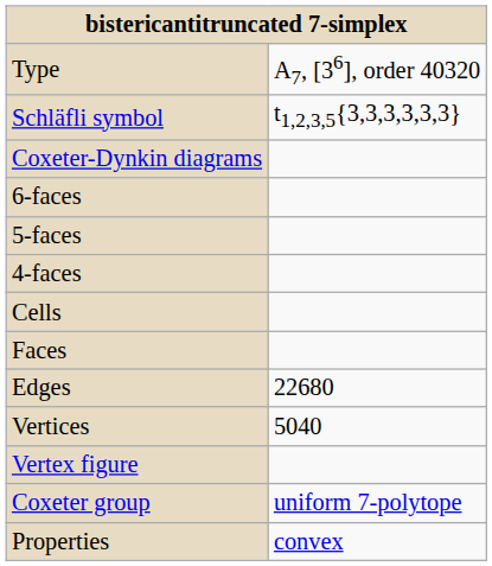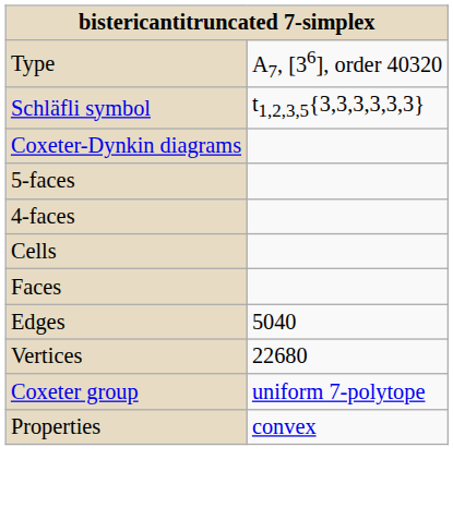 <table class="wikitable" align="right" style="margin-left:10px" width="320">
 <tr>
 <th style="background:#e7dcc3;" colspan="2">bistericantitruncated 7-simplex</th>
 </tr>
 <tr>
 <td style="background:#e7dcc3;">Type</td>
 <td>A<sub>7</sub>, [3<sup>6</sup>], order 40320</td>
 </tr>
 <tr>
 <td style="background:#e7dcc3;"><a href='#'>Schläfli symbol</a></td>
 <td>t<sub>1,2,3,5</sub>{3,3,3,3,3,3}</td>
 </tr>
 <tr>
 <td style="background:#e7dcc3;"><a href='#'>Coxeter-Dynkin diagrams</a></td>
-<td></td>
-</tr>
-<tr>
-<td style="background:#e7dcc3;">6-faces</td>
 <td></td>
 </tr>
 <tr>
 <td style="background:#e7dcc3;">5-faces</td>
 <td></td>
 </tr>
 <tr>
 <td style="background:#e7dcc3;">4-faces</td>
 <td></td>
 </tr>
 <tr>
 <td style="background:#e7dcc3;">Cells</td>
 <td></td>
 </tr>
 <tr>
 <td style="background:#e7dcc3;">Faces</td>
 <td></td>
 </tr>
 <tr>
 <td style="background:#e7dcc3;">Edges</td>
-<td>22680</td>
+<td>5040</td>
 </tr>
 <tr>
 <td style="background:#e7dcc3;">Vertices</td>
-<td>5040</td>
-</tr>
-<tr>
-<td style="background:#e7dcc3;"><a href='#'>Vertex figure</a></td>
-<td></td>
+<td>22680</td>
 </tr>
 <tr>
 <td style="background:#e7dcc3;"><a href='#'>Coxeter group</a></td>
 <td><a href='#'>uniform 7-polytope</a></td>
 </tr>
 <tr>
 <td style="background:#e7dcc3;">Properties</td>
 <td><a href='#'>convex</a></td>
 </tr>
 </table>
